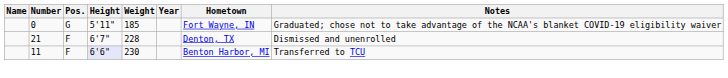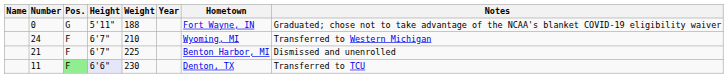 <table class="wikitable sortable" border="1">
 <tr>
 <th>Name</th>
 <th>Number</th>
 <th>Pos.</th>
 <th>Height</th>
 <th>Weight</th>
 <th>Year</th>
 <th>Hometown</th>
 <th class="unsortable">Notes</th>
 </tr>
 <tr>
 <td></td>
 <td>0</td>
 <td>G</td>
 <td>5'11"</td>
-<td>185</td>
+<td>188</td>
 <td></td>
 <td><a href='#'>Fort Wayne, IN</a></td>
 <td>Graduated; chose not to take advantage of the NCAA's blanket COVID-19 eligibility waiver</td>
 </tr>
 <tr>
 <td></td>
+<td>24</td>
+<td>F</td>
+<td>6'7"</td>
+<td>210</td>
+<td></td>
+<td><a href='#'>Wyoming, MI</a></td>
+<td>Transferred to <a href='#'>Western Michigan</a></td>
+</tr>
+<tr>
+<td></td>
 <td>21</td>
 <td>F</td>
 <td>6'7"</td>
-<td>228</td>
+<td>225</td>
 <td></td>
-<td><a href='#'>Denton, TX</a></td>
+<td><a href='#'>Benton Harbor, MI</a></td>
 <td>Dismissed and unenrolled</td>
 </tr>
 <tr>
 <td></td>
 <td>11</td>
-<td>F</td>
+<td style="background: lightgreen;">F</td>
 <td style="background: lavender;">6'6"</td>
 <td>230</td>
 <td></td>
-<td><a href='#'>Benton Harbor, MI</a></td>
+<td><a href='#'>Denton, TX</a></td>
 <td>Transferred to <a href='#'>TCU</a></td>
 </tr>
 </table>
